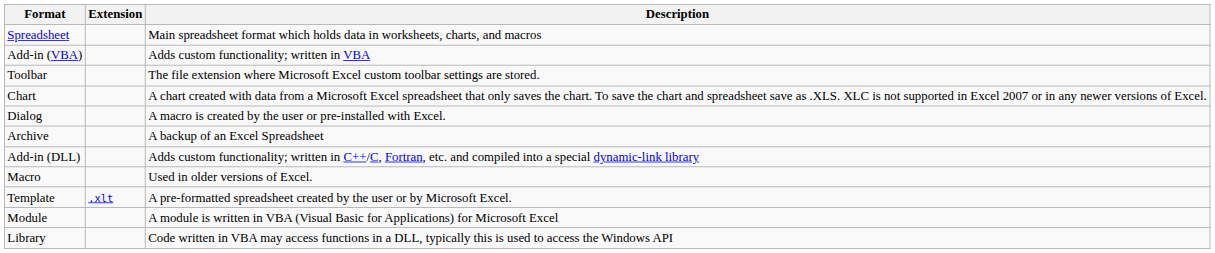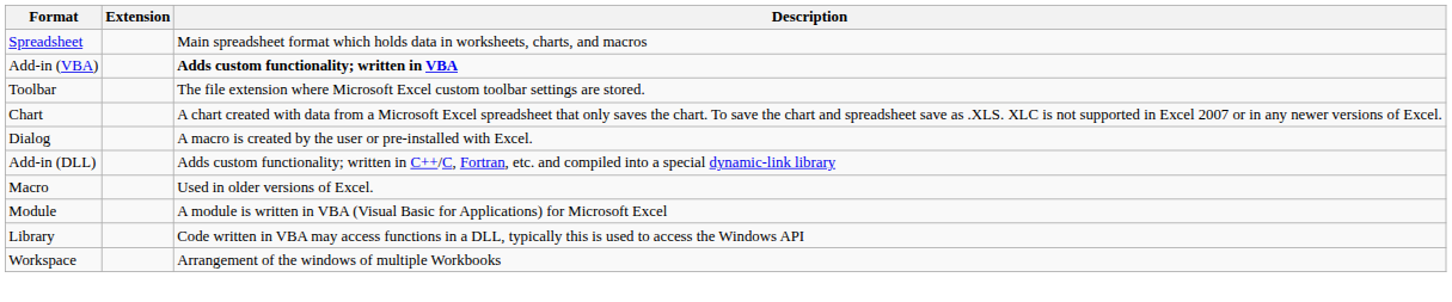 <table class="wikitable">
 <tr>
 <th>Format</th>
 <th>Extension</th>
 <th>Description</th>
 </tr>
 <tr>
 <td><a href='#'>Spreadsheet</a></td>
 <td></td>
 <td>Main spreadsheet format which holds data in worksheets, charts, and macros</td>
 </tr>
 <tr>
 <td>Add-in (<a href='#'>VBA</a>)</td>
 <td></td>
-<td>Adds custom functionality; written in <a href='#'>VBA</a></td>
+<td><strong>Adds custom functionality; written in <a href='#'>VBA</a></strong></td>
 </tr>
 <tr>
 <td>Toolbar</td>
 <td></td>
 <td>The file extension where Microsoft Excel custom toolbar settings are stored.</td>
 </tr>
 <tr>
 <td>Chart</td>
 <td></td>
 <td>A chart created with data from a Microsoft Excel spreadsheet that only saves the chart. To save the chart and spreadsheet save as .XLS. XLC is not supported in Excel 2007 or in any newer versions of Excel.</td>
 </tr>
 <tr>
 <td>Dialog</td>
 <td></td>
 <td>A macro is created by the user or pre-installed with Excel.</td>
 </tr>
 <tr>
-<td>Archive</td>
-<td></td>
-<td>A backup of an Excel Spreadsheet</td>
-</tr>
-<tr>
 <td>Add-in (DLL)</td>
 <td></td>
 <td>Adds custom functionality; written in <a href='#'>C++</a>/<a href='#'>C</a>, <a href='#'>Fortran</a>, etc. and compiled into a special <a href='#'>dynamic-link library</a></td>
 </tr>
 <tr>
 <td>Macro</td>
 <td></td>
 <td>Used in older versions of Excel.</td>
-</tr>
-<tr>
-<td>Template</td>
-<td><code><a href='#'>.xlt</a></code> </td>
-<td>A pre-formatted spreadsheet created by the user or by Microsoft Excel.</td>
 </tr>
 <tr>
 <td>Module</td>
 <td></td>
 <td>A module is written in VBA (Visual Basic for Applications) for Microsoft Excel</td>
 </tr>
 <tr>
 <td>Library</td>
 <td></td>
 <td>Code written in VBA may access functions in a DLL, typically this is used to access the Windows API</td>
 </tr>
+<tr>
+<td>Workspace</td>
+<td></td>
+<td>Arrangement of the windows of multiple Workbooks</td>
+</tr>
 </table>
